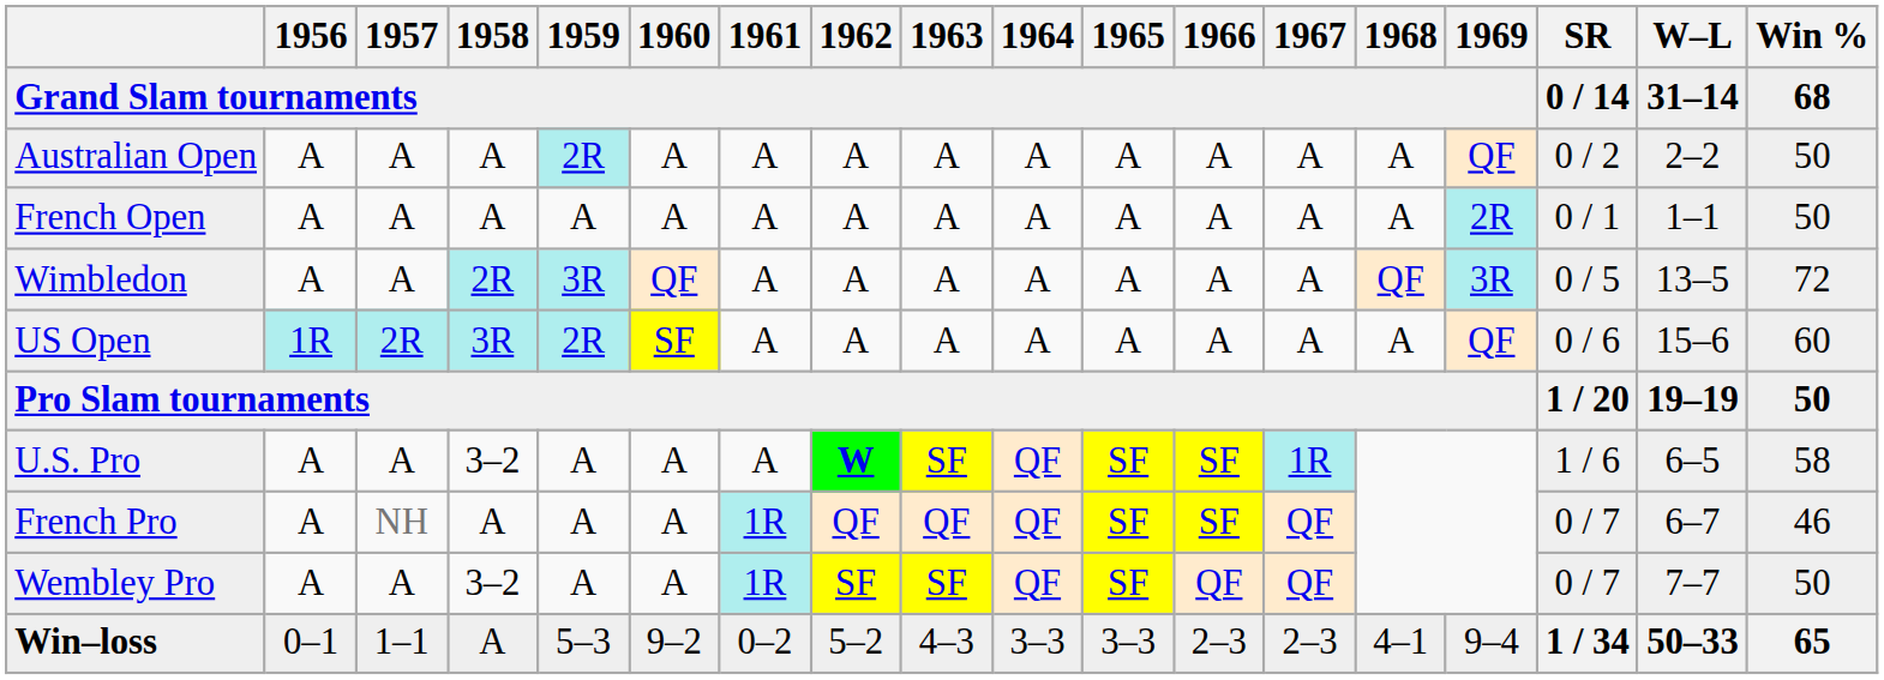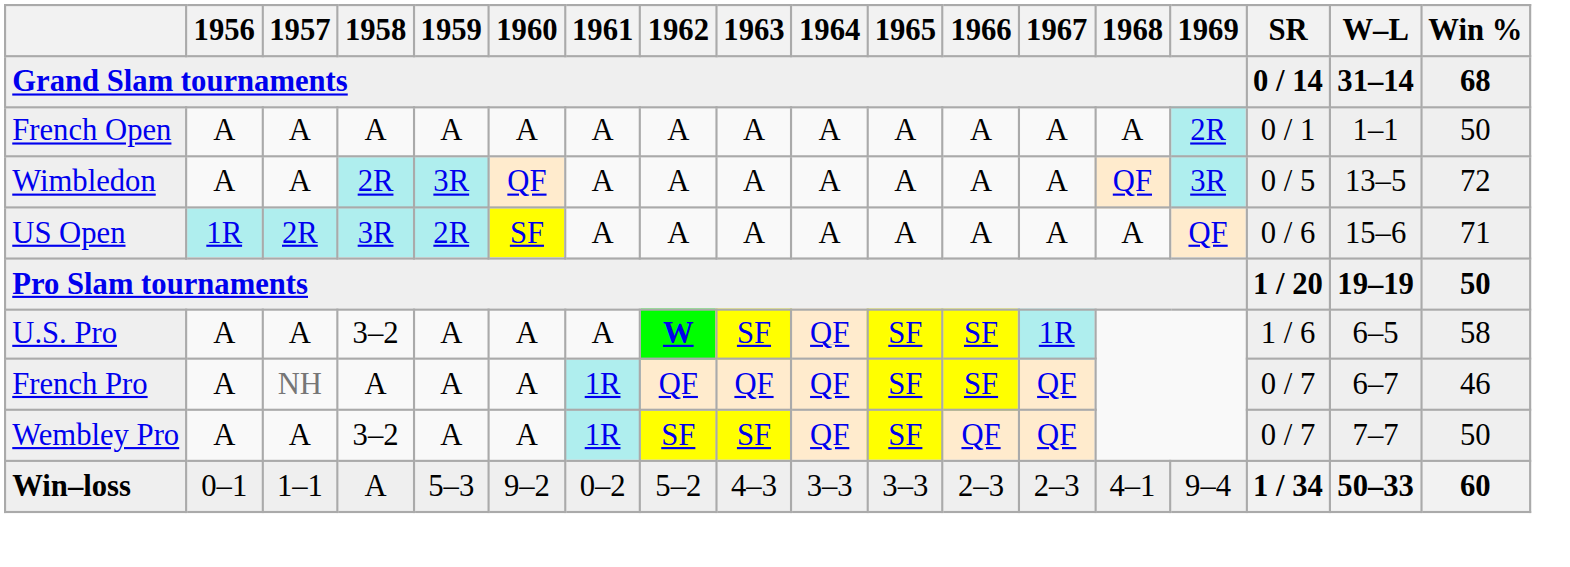 <table class="wikitable nowrap" style=text-align:center;font-size:90%>
 <tr>
 <th></th>
 <th>1956</th>
 <th>1957</th>
 <th>1958</th>
 <th>1959</th>
 <th>1960</th>
 <th>1961</th>
 <th>1962</th>
 <th>1963</th>
 <th>1964</th>
 <th>1965</th>
 <th>1966</th>
 <th>1967</th>
 <th>1968</th>
 <th>1969</th>
 <th>SR</th>
 <th>W–L</th>
 <th>Win %</th>
 </tr>
 <tr bgcolor=efefef>
 <td align=left colspan=15><strong><a href='#'>Grand Slam tournaments</a></strong></td>
 <td><strong>0 / 14</strong></td>
 <td><strong>31–14</strong></td>
 <td><strong>68</strong></td>
-</tr>
-<tr>
-<td align=left bgcolor=efefef><a href='#'>Australian Open</a></td>
-<td>A</td>
-<td>A</td>
-<td>A</td>
-<td bgcolor=afeeee><a href='#'>2R</a></td>
-<td>A</td>
-<td>A</td>
-<td>A</td>
-<td>A</td>
-<td>A</td>
-<td>A</td>
-<td>A</td>
-<td>A</td>
-<td>A</td>
-<td bgcolor=ffebcd><a href='#'>QF</a></td>
-<td bgcolor=efefef>0 / 2</td>
-<td bgcolor=efefef>2–2</td>
-<td bgcolor=efefef>50</td>
 </tr>
 <tr>
 <td align=left bgcolor=efefef><a href='#'>French Open</a></td>
 <td>A</td>
 <td>A</td>
 <td>A</td>
 <td>A</td>
 <td>A</td>
 <td>A</td>
 <td>A</td>
 <td>A</td>
 <td>A</td>
 <td>A</td>
 <td>A</td>
 <td>A</td>
 <td>A</td>
 <td bgcolor=afeeee><a href='#'>2R</a></td>
 <td bgcolor=efefef>0 / 1</td>
 <td bgcolor=efefef>1–1</td>
 <td bgcolor=efefef>50</td>
 </tr>
 <tr>
 <td align=left bgcolor=efefef><a href='#'>Wimbledon</a></td>
 <td>A</td>
 <td>A</td>
 <td bgcolor=afeeee><a href='#'>2R</a></td>
 <td bgcolor=afeeee><a href='#'>3R</a></td>
 <td bgcolor=ffebcd><a href='#'>QF</a></td>
 <td>A</td>
 <td>A</td>
 <td>A</td>
 <td>A</td>
 <td>A</td>
 <td>A</td>
 <td>A</td>
 <td bgcolor=ffebcd><a href='#'>QF</a></td>
 <td bgcolor=afeeee><a href='#'>3R</a></td>
 <td bgcolor=efefef>0 / 5</td>
 <td bgcolor=efefef>13–5</td>
 <td bgcolor=efefef>72</td>
 </tr>
 <tr>
 <td align=left bgcolor=efefef><a href='#'>US Open</a></td>
 <td bgcolor=afeeee><a href='#'>1R</a></td>
 <td bgcolor=afeeee><a href='#'>2R</a></td>
 <td bgcolor=afeeee><a href='#'>3R</a></td>
 <td bgcolor=afeeee><a href='#'>2R</a></td>
 <td bgcolor=yellow><a href='#'>SF</a></td>
 <td>A</td>
 <td>A</td>
 <td>A</td>
 <td>A</td>
 <td>A</td>
 <td>A</td>
 <td>A</td>
 <td>A</td>
 <td bgcolor=ffebcd><a href='#'>QF</a></td>
 <td bgcolor=efefef>0 / 6</td>
 <td bgcolor=efefef>15–6</td>
-<td bgcolor=efefef>60</td>
+<td bgcolor=efefef>71</td>
 </tr>
 <tr bgcolor=efefef>
 <td align=left colspan=15><strong><a href='#'>Pro Slam tournaments</a></strong></td>
 <td><strong>1 / 20</strong></td>
 <td><strong>19–19</strong></td>
 <td><strong>50</strong></td>
 </tr>
 <tr>
 <td style="text-align:left;" bgcolor=efefef><a href='#'>U.S. Pro</a></td>
 <td>A</td>
 <td>A</td>
 <td>3–2</td>
 <td>A</td>
 <td>A</td>
 <td>A</td>
 <td bgcolor=lime><a href='#'><strong>W</strong></a></td>
 <td bgcolor=yellow><a href='#'>SF</a></td>
 <td bgcolor=ffebcd><a href='#'>QF</a></td>
 <td bgcolor=yellow><a href='#'>SF</a></td>
 <td bgcolor=yellow><a href='#'>SF</a></td>
 <td bgcolor=afeeee><a href='#'>1R</a></td>
 <td rowspan=3 colspan=2></td>
 <td bgcolor=efefef>1 / 6</td>
 <td bgcolor=efefef>6–5</td>
 <td bgcolor=efefef>58</td>
 </tr>
 <tr>
 <td style="text-align:left;" bgcolor=efefef><a href='#'>French Pro</a></td>
 <td>A</td>
 <td style=color:#767676>NH</td>
 <td>A</td>
 <td>A</td>
 <td>A</td>
 <td bgcolor=afeeee><a href='#'>1R</a></td>
 <td bgcolor=ffebcd><a href='#'>QF</a></td>
 <td bgcolor=ffebcd><a href='#'>QF</a></td>
 <td bgcolor=ffebcd><a href='#'>QF</a></td>
 <td bgcolor=yellow><a href='#'>SF</a></td>
 <td bgcolor=yellow><a href='#'>SF</a></td>
 <td bgcolor=ffebcd><a href='#'>QF</a></td>
 <td bgcolor=efefef>0 / 7</td>
 <td bgcolor=efefef>6–7</td>
 <td bgcolor=efefef>46</td>
 </tr>
 <tr>
 <td style="text-align:left;" bgcolor=efefef><a href='#'>Wembley Pro</a></td>
 <td>A</td>
 <td>A</td>
 <td>3–2</td>
 <td>A</td>
 <td>A</td>
 <td bgcolor=afeeee><a href='#'>1R</a></td>
 <td bgcolor=yellow><a href='#'>SF</a></td>
 <td bgcolor=yellow><a href='#'>SF</a></td>
 <td bgcolor=ffebcd><a href='#'>QF</a></td>
 <td bgcolor=yellow><a href='#'>SF</a></td>
 <td bgcolor=ffebcd><a href='#'>QF</a></td>
 <td bgcolor=ffebcd><a href='#'>QF</a></td>
 <td bgcolor=efefef>0 / 7</td>
 <td bgcolor=efefef>7–7</td>
 <td bgcolor=efefef>50</td>
 </tr>
 <tr style="background:#efefef;">
 <td style=text-align:left><strong>Win–loss</strong></td>
 <td>0–1</td>
 <td>1–1</td>
 <td>A</td>
 <td>5–3</td>
 <td>9–2</td>
 <td>0–2</td>
 <td>5–2</td>
 <td>4–3</td>
 <td>3–3</td>
 <td>3–3</td>
 <td>2–3</td>
 <td>2–3</td>
 <td>4–1</td>
 <td>9–4</td>
 <th>1 / 34</th>
 <th>50–33</th>
-<th>65</th>
+<th>60</th>
 </tr>
 </table>
